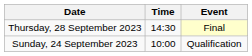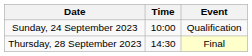 <table class = "wikitable" style="text-align:center;">
 <tr>
 <th width=220>Date</th>
 <th width=50>Time</th>
 <th width=100>Event</th>
 </tr>
 <tr>
+<td>Sunday, 24 September 2023</td>
+<td>10:00</td>
+<td>Qualification</td>
+</tr>
+<tr>
 <td>Thursday, 28 September 2023</td>
 <td>14:30</td>
 <td bgcolor=ffffcc>Final</td>
 </tr>
-<tr>
-<td>Sunday, 24 September 2023</td>
-<td>10:00</td>
-<td>Qualification</td>
-</tr>
 </table>
